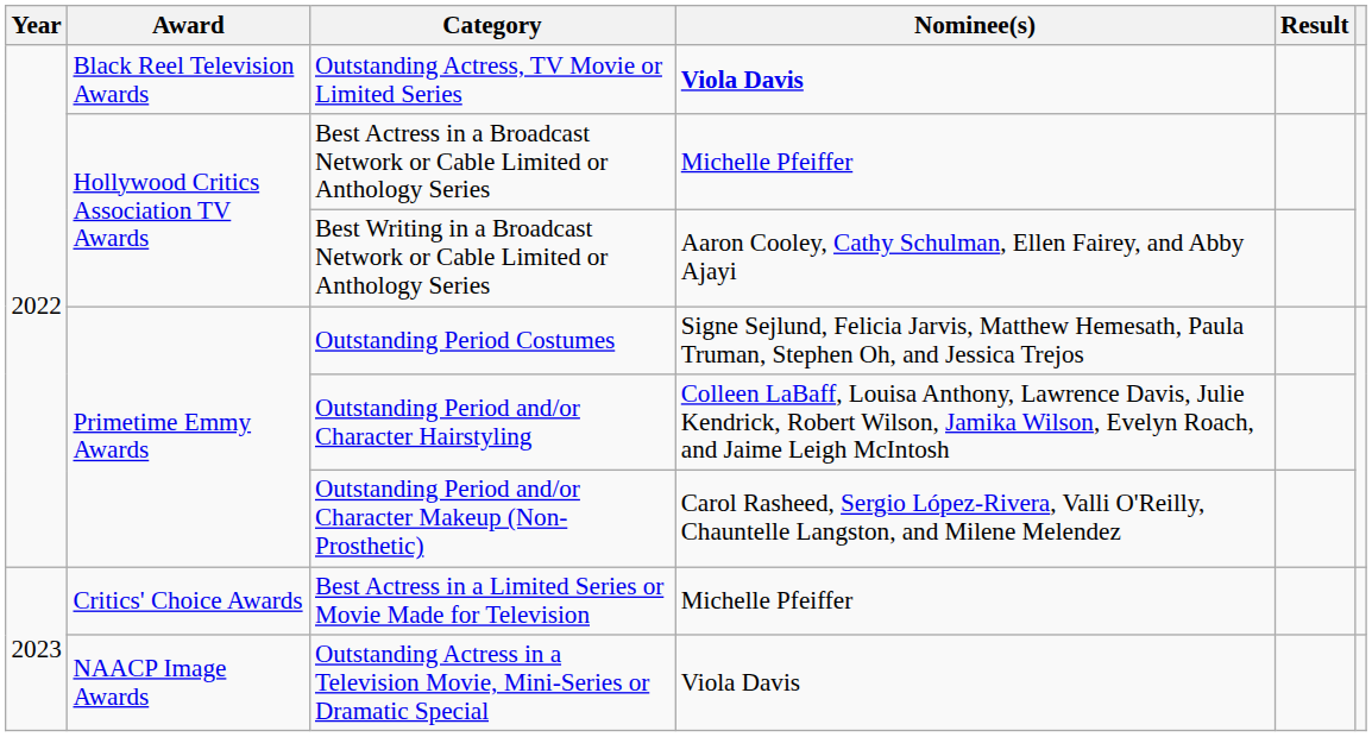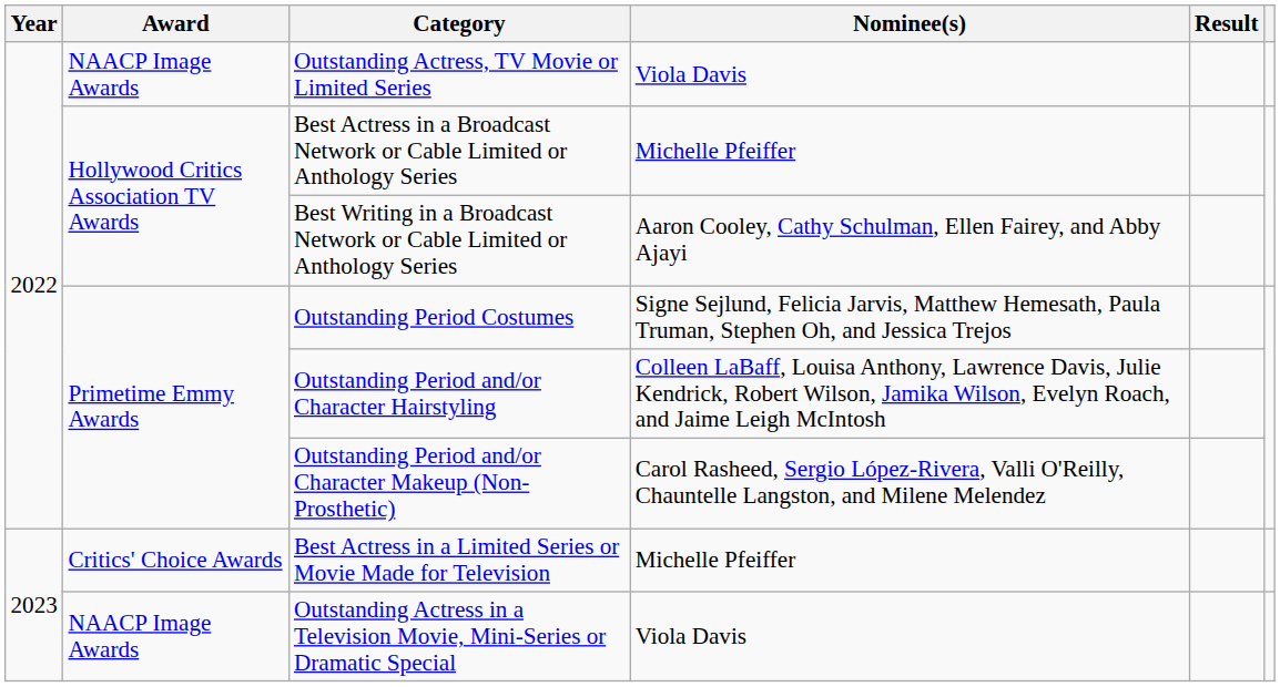 <table class="wikitable plainrowheaders sortable">
 <tr>
 <th scope="col">Year</th>
 <th scope="col">Award</th>
 <th scope="col">Category</th>
 <th scope="col">Nominee(s)</th>
 <th scope="col">Result</th>
 <th scope="col" class="unsortable"></th>
 </tr>
 <tr>
 <td align="center" rowspan="6">2022</td>
-<td><a href='#'>Black Reel Television Awards</a></td>
+<td><a href='#'>NAACP Image Awards</a></td>
 <td><a href='#'>Outstanding Actress, TV Movie or Limited Series</a></td>
-<td><strong><a href='#'>Viola Davis</a></strong></td>
+<td><a href='#'>Viola Davis</a></td>
 <td></td>
 <td align="center"></td>
 </tr>
 <tr>
 <td rowspan="2"><a href='#'>Hollywood Critics Association TV Awards</a></td>
 <td>Best Actress in a Broadcast Network or Cable Limited or Anthology Series</td>
 <td><a href='#'>Michelle Pfeiffer</a></td>
 <td></td>
 <td align="center" rowspan="2"></td>
 </tr>
 <tr>
 <td>Best Writing in a Broadcast Network or Cable Limited or Anthology Series</td>
 <td>Aaron Cooley, <a href='#'>Cathy Schulman</a>, Ellen Fairey, and Abby Ajayi </td>
 <td></td>
 </tr>
 <tr>
 <td rowspan="3"><a href='#'>Primetime Emmy Awards</a></td>
 <td><a href='#'>Outstanding Period Costumes</a></td>
 <td>Signe Sejlund, Felicia Jarvis, Matthew Hemesath, Paula Truman, Stephen Oh, and Jessica Trejos </td>
 <td></td>
 <td align="center" rowspan="3"></td>
 </tr>
 <tr>
 <td><a href='#'>Outstanding Period and/or Character Hairstyling</a></td>
 <td><a href='#'>Colleen LaBaff</a>, Louisa Anthony, Lawrence Davis, Julie Kendrick, Robert Wilson, <a href='#'>Jamika Wilson</a>, Evelyn Roach, and Jaime Leigh McIntosh </td>
 <td></td>
 </tr>
 <tr>
 <td><a href='#'>Outstanding Period and/or Character Makeup (Non-Prosthetic)</a></td>
 <td>Carol Rasheed, <a href='#'>Sergio López-Rivera</a>, Valli O'Reilly, Chauntelle Langston, and Milene Melendez </td>
 <td></td>
 </tr>
 <tr>
 <td align="center" rowspan="2">2023</td>
 <td><a href='#'>Critics' Choice Awards</a></td>
 <td><a href='#'>Best Actress in a Limited Series or Movie Made for Television</a></td>
 <td>Michelle Pfeiffer</td>
 <td></td>
 <td align="center"></td>
 </tr>
 <tr>
 <td><a href='#'>NAACP Image Awards</a></td>
 <td><a href='#'>Outstanding Actress in a Television Movie, Mini-Series or Dramatic Special</a></td>
 <td>Viola Davis</td>
 <td></td>
 <td align="center"></td>
 </tr>
 </table>
